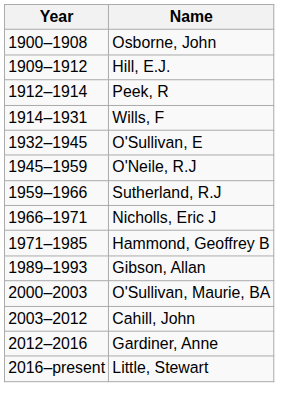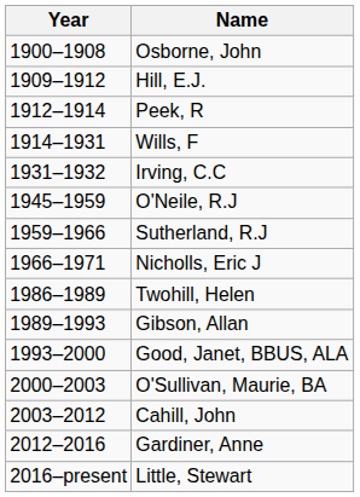 <table class="wikitable">
 <tr>
 <th>Year</th>
 <th>Name</th>
 </tr>
 <tr>
 <td>1900–1908</td>
 <td>Osborne, John</td>
 </tr>
 <tr>
 <td>1909–1912</td>
 <td>Hill, E.J.</td>
 </tr>
 <tr>
 <td>1912–1914</td>
 <td>Peek, R</td>
 </tr>
 <tr>
 <td>1914–1931</td>
 <td>Wills, F</td>
 </tr>
 <tr>
-<td>1932–1945</td>
-<td>O'Sullivan, E</td>
+<td>1931–1932</td>
+<td>Irving, C.C</td>
 </tr>
 <tr>
 <td>1945–1959</td>
 <td>O'Neile, R.J</td>
 </tr>
 <tr>
 <td>1959–1966</td>
 <td>Sutherland, R.J</td>
 </tr>
 <tr>
 <td>1966–1971</td>
 <td>Nicholls, Eric J</td>
 </tr>
 <tr>
-<td>1971–1985</td>
-<td>Hammond, Geoffrey B</td>
+<td>1986–1989</td>
+<td>Twohill, Helen</td>
 </tr>
 <tr>
 <td>1989–1993</td>
 <td>Gibson, Allan</td>
+</tr>
+<tr>
+<td>1993–2000</td>
+<td>Good, Janet, BBUS, ALA</td>
 </tr>
 <tr>
 <td>2000–2003</td>
 <td>O'Sullivan, Maurie, BA</td>
 </tr>
 <tr>
 <td>2003–2012</td>
 <td>Cahill, John</td>
 </tr>
 <tr>
 <td>2012–2016</td>
 <td>Gardiner, Anne</td>
 </tr>
 <tr>
 <td>2016–present</td>
 <td>Little, Stewart</td>
 </tr>
 </table>
